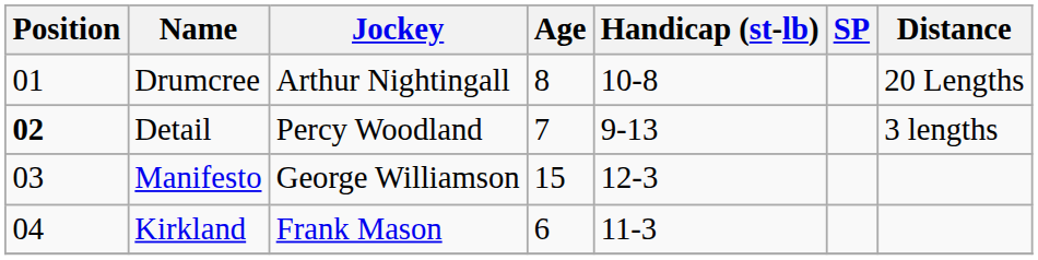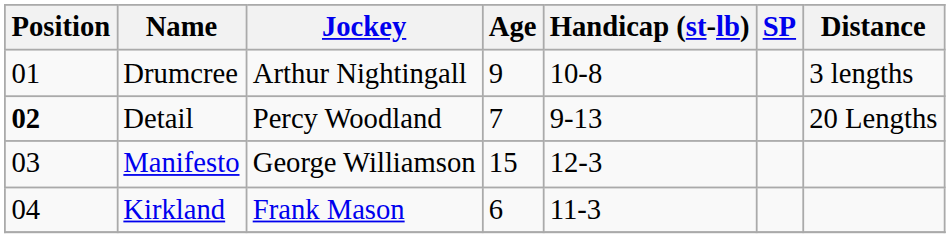 <table class="wikitable sortable">
 <tr>
 <th data-sort-type="number">Position</th>
 <th>Name</th>
 <th><a href='#'>Jockey</a></th>
 <th data-sort-type="number">Age</th>
 <th>Handicap (<a href='#'>st</a>-<a href='#'>lb</a>)</th>
 <th><a href='#'>SP</a></th>
 <th>Distance</th>
 </tr>
 <tr>
 <td>01</td>
 <td>Drumcree</td>
 <td>Arthur Nightingall</td>
-<td>8</td>
+<td>9</td>
 <td>10-8</td>
 <td></td>
-<td>20 Lengths</td>
+<td>3 lengths</td>
 </tr>
 <tr>
 <td><strong>02</strong></td>
 <td>Detail</td>
 <td>Percy Woodland</td>
 <td>7</td>
 <td>9-13</td>
 <td></td>
-<td>3 lengths</td>
+<td>20 Lengths</td>
 </tr>
 <tr>
 <td>03</td>
 <td><a href='#'>Manifesto</a></td>
 <td>George Williamson</td>
 <td>15</td>
 <td>12-3</td>
 <td></td>
 <td></td>
 </tr>
 <tr>
 <td>04</td>
 <td><a href='#'>Kirkland</a></td>
 <td><a href='#'>Frank Mason</a></td>
 <td>6</td>
 <td>11-3</td>
 <td></td>
 <td></td>
 </tr>
 <tr>
 </tr>
 </table>
